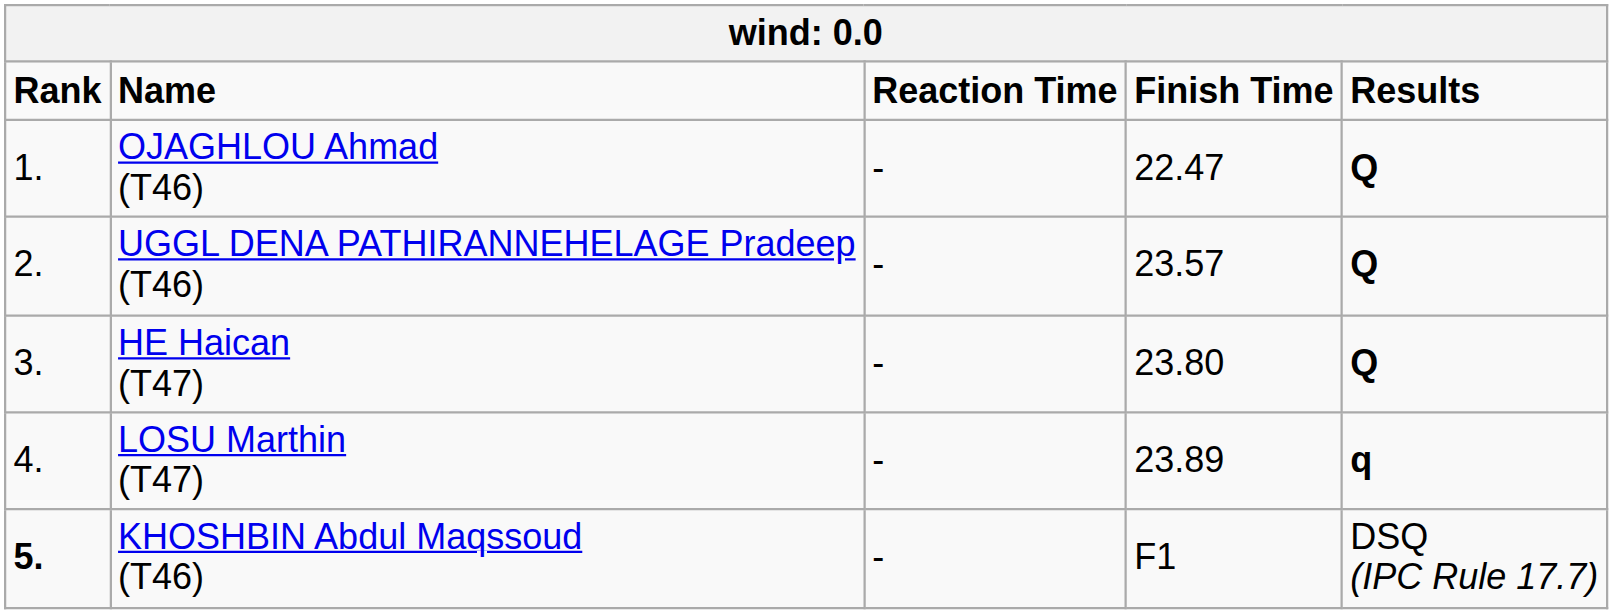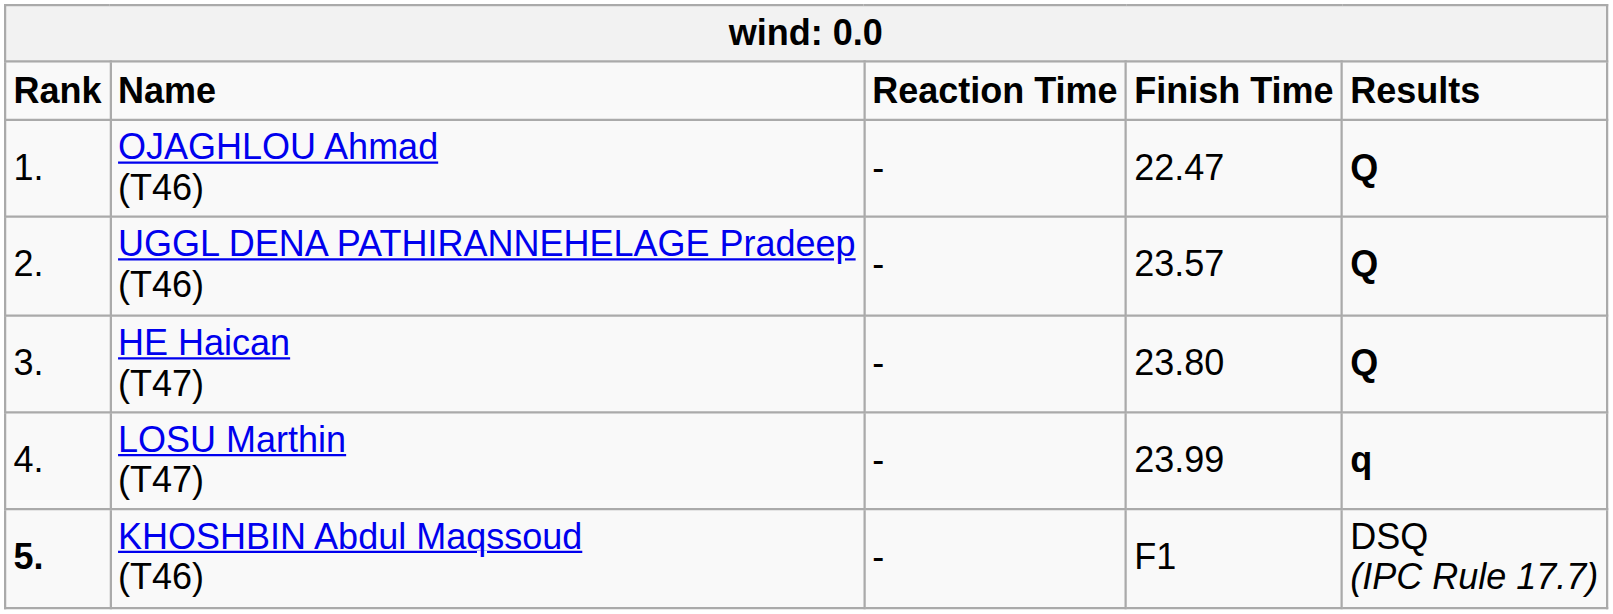 <table class="wikitable">
 <tr>
 <th colspan="5">wind: 0.0</th>
 </tr>
 <tr>
 <td><strong>Rank</strong></td>
 <td><strong>Name</strong></td>
 <td><strong>Reaction Time</strong></td>
 <td><strong>Finish Time</strong></td>
 <td><strong>Results</strong></td>
 </tr>
 <tr>
 <td>1.</td>
 <td><a href='#'>OJAGHLOU Ahmad</a><br>(T46)<br></td>
 <td>-</td>
 <td>22.47</td>
 <td><strong>Q</strong></td>
 </tr>
 <tr>
 <td>2.</td>
 <td><a href='#'>UGGL DENA PATHIRANNEHELAGE Pradeep</a><br>(T46)<br></td>
 <td>-</td>
 <td>23.57</td>
 <td><strong>Q</strong></td>
 </tr>
 <tr>
 <td>3.</td>
 <td><a href='#'>HE Haican</a><br>(T47)<br></td>
 <td>-</td>
 <td>23.80</td>
 <td><strong>Q</strong></td>
 </tr>
 <tr>
 <td>4.</td>
 <td><a href='#'>LOSU Marthin</a><br>(T47)<br></td>
 <td>-</td>
-<td>23.89</td>
+<td>23.99</td>
 <td><strong>q</strong></td>
 </tr>
 <tr>
 <td><strong>5.</strong></td>
 <td><a href='#'>KHOSHBIN Abdul Maqssoud</a><br>(T46)<br></td>
 <td>-</td>
 <td>F1</td>
 <td>DSQ<br><em>(IPC Rule 17.7)</em></td>
 </tr>
 </table>
